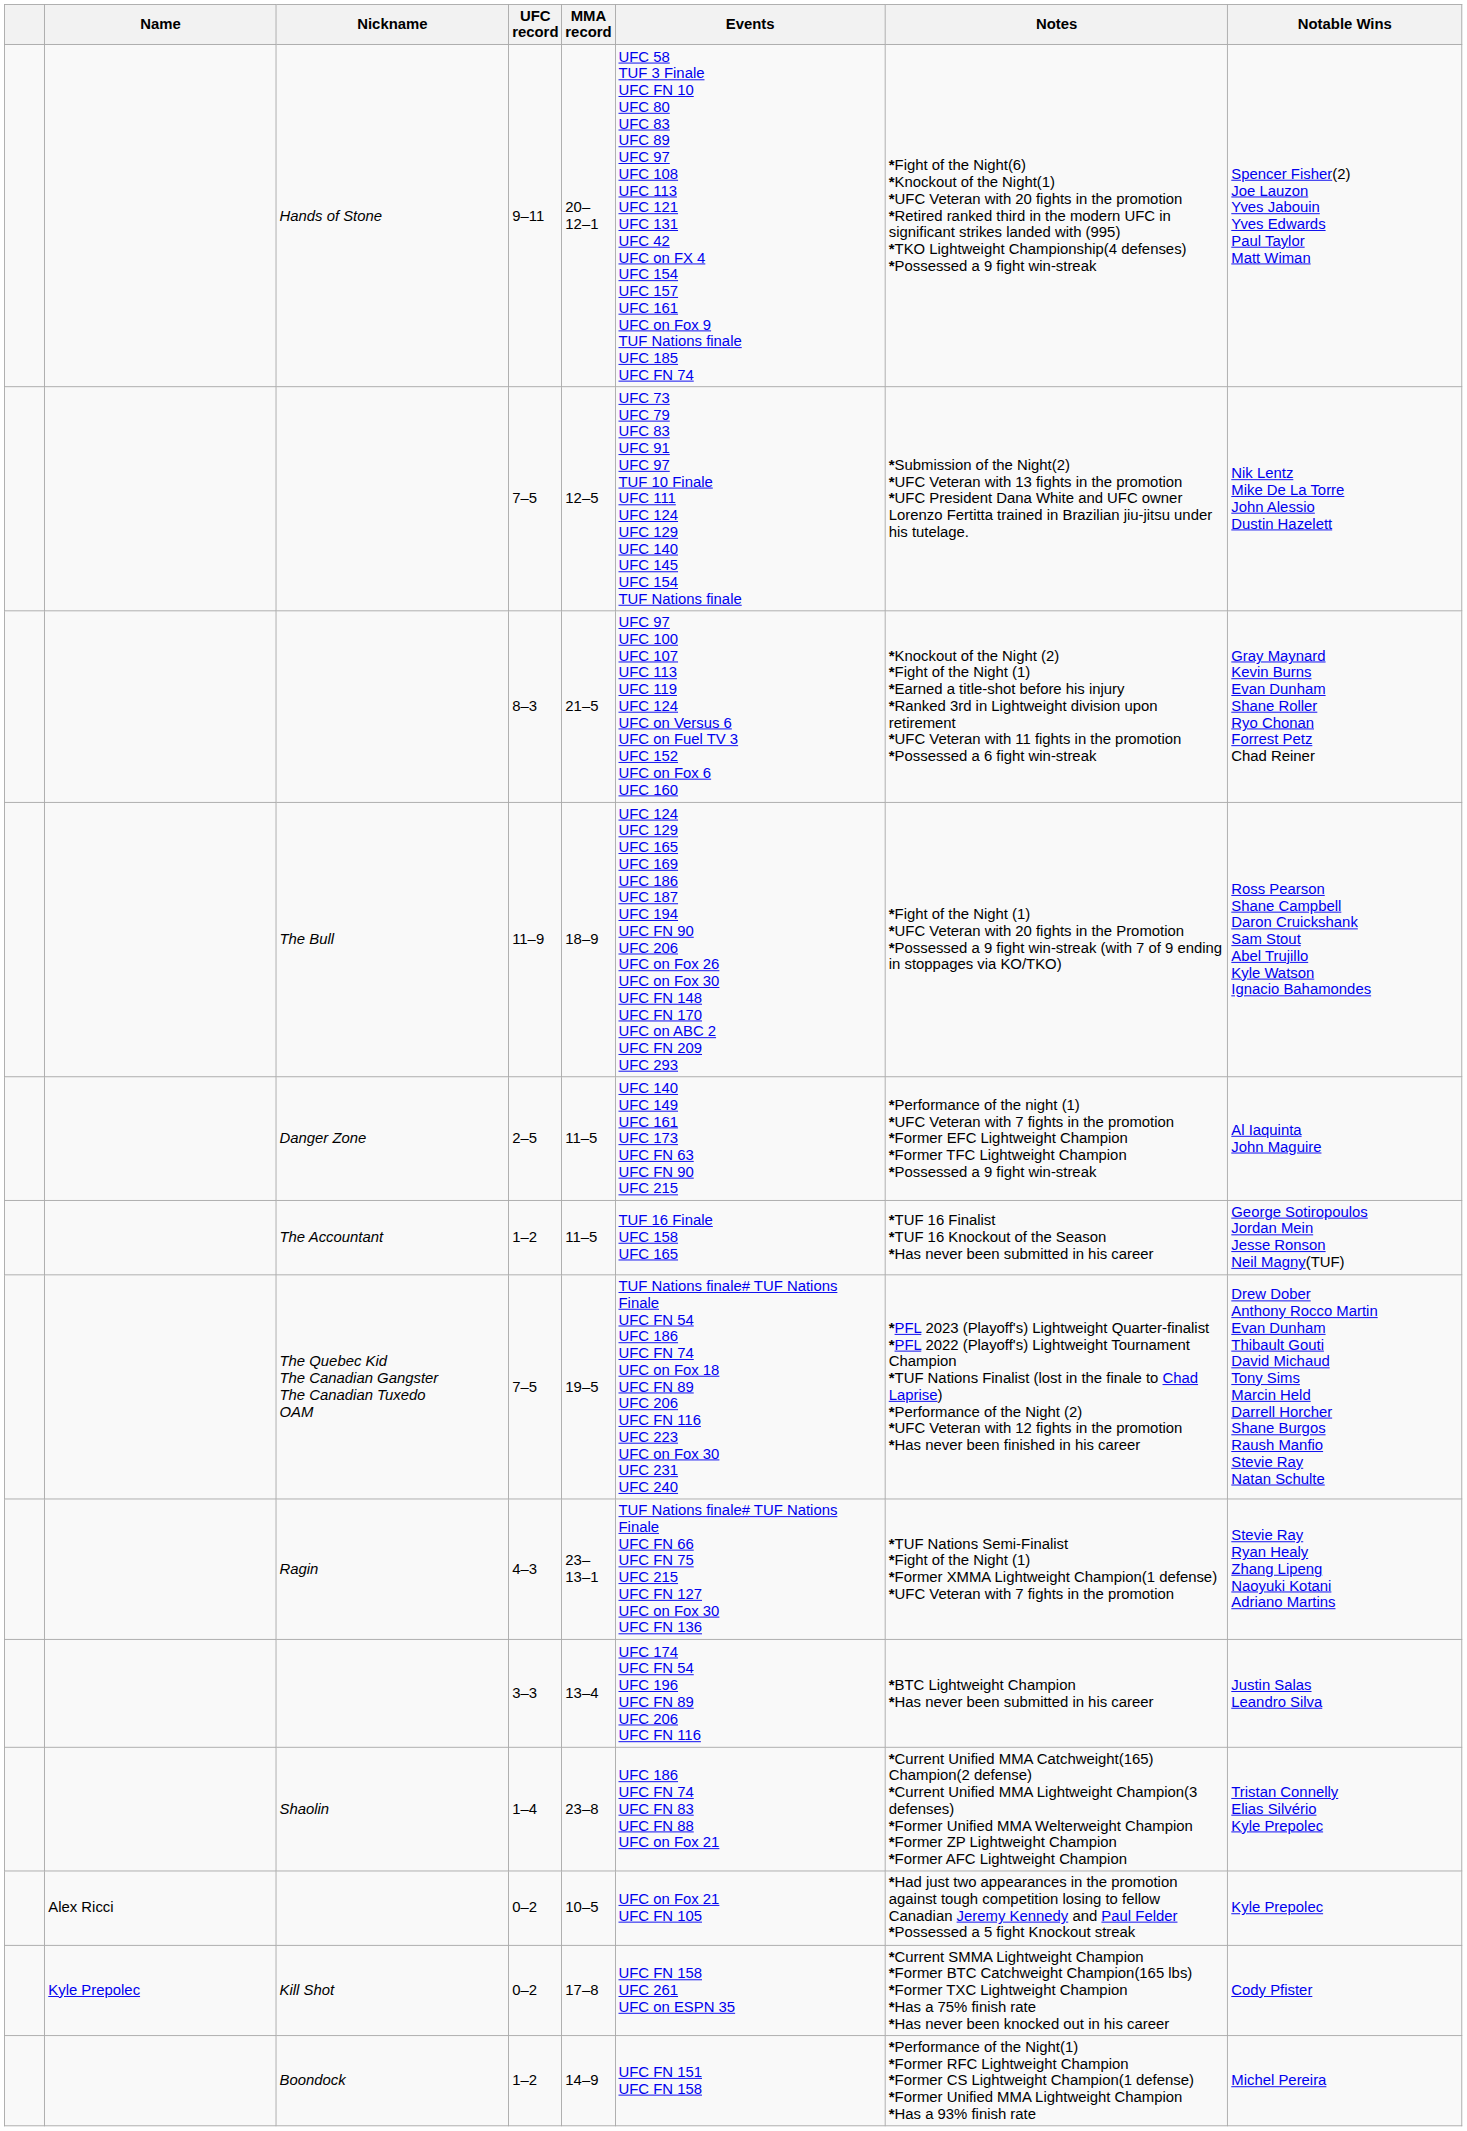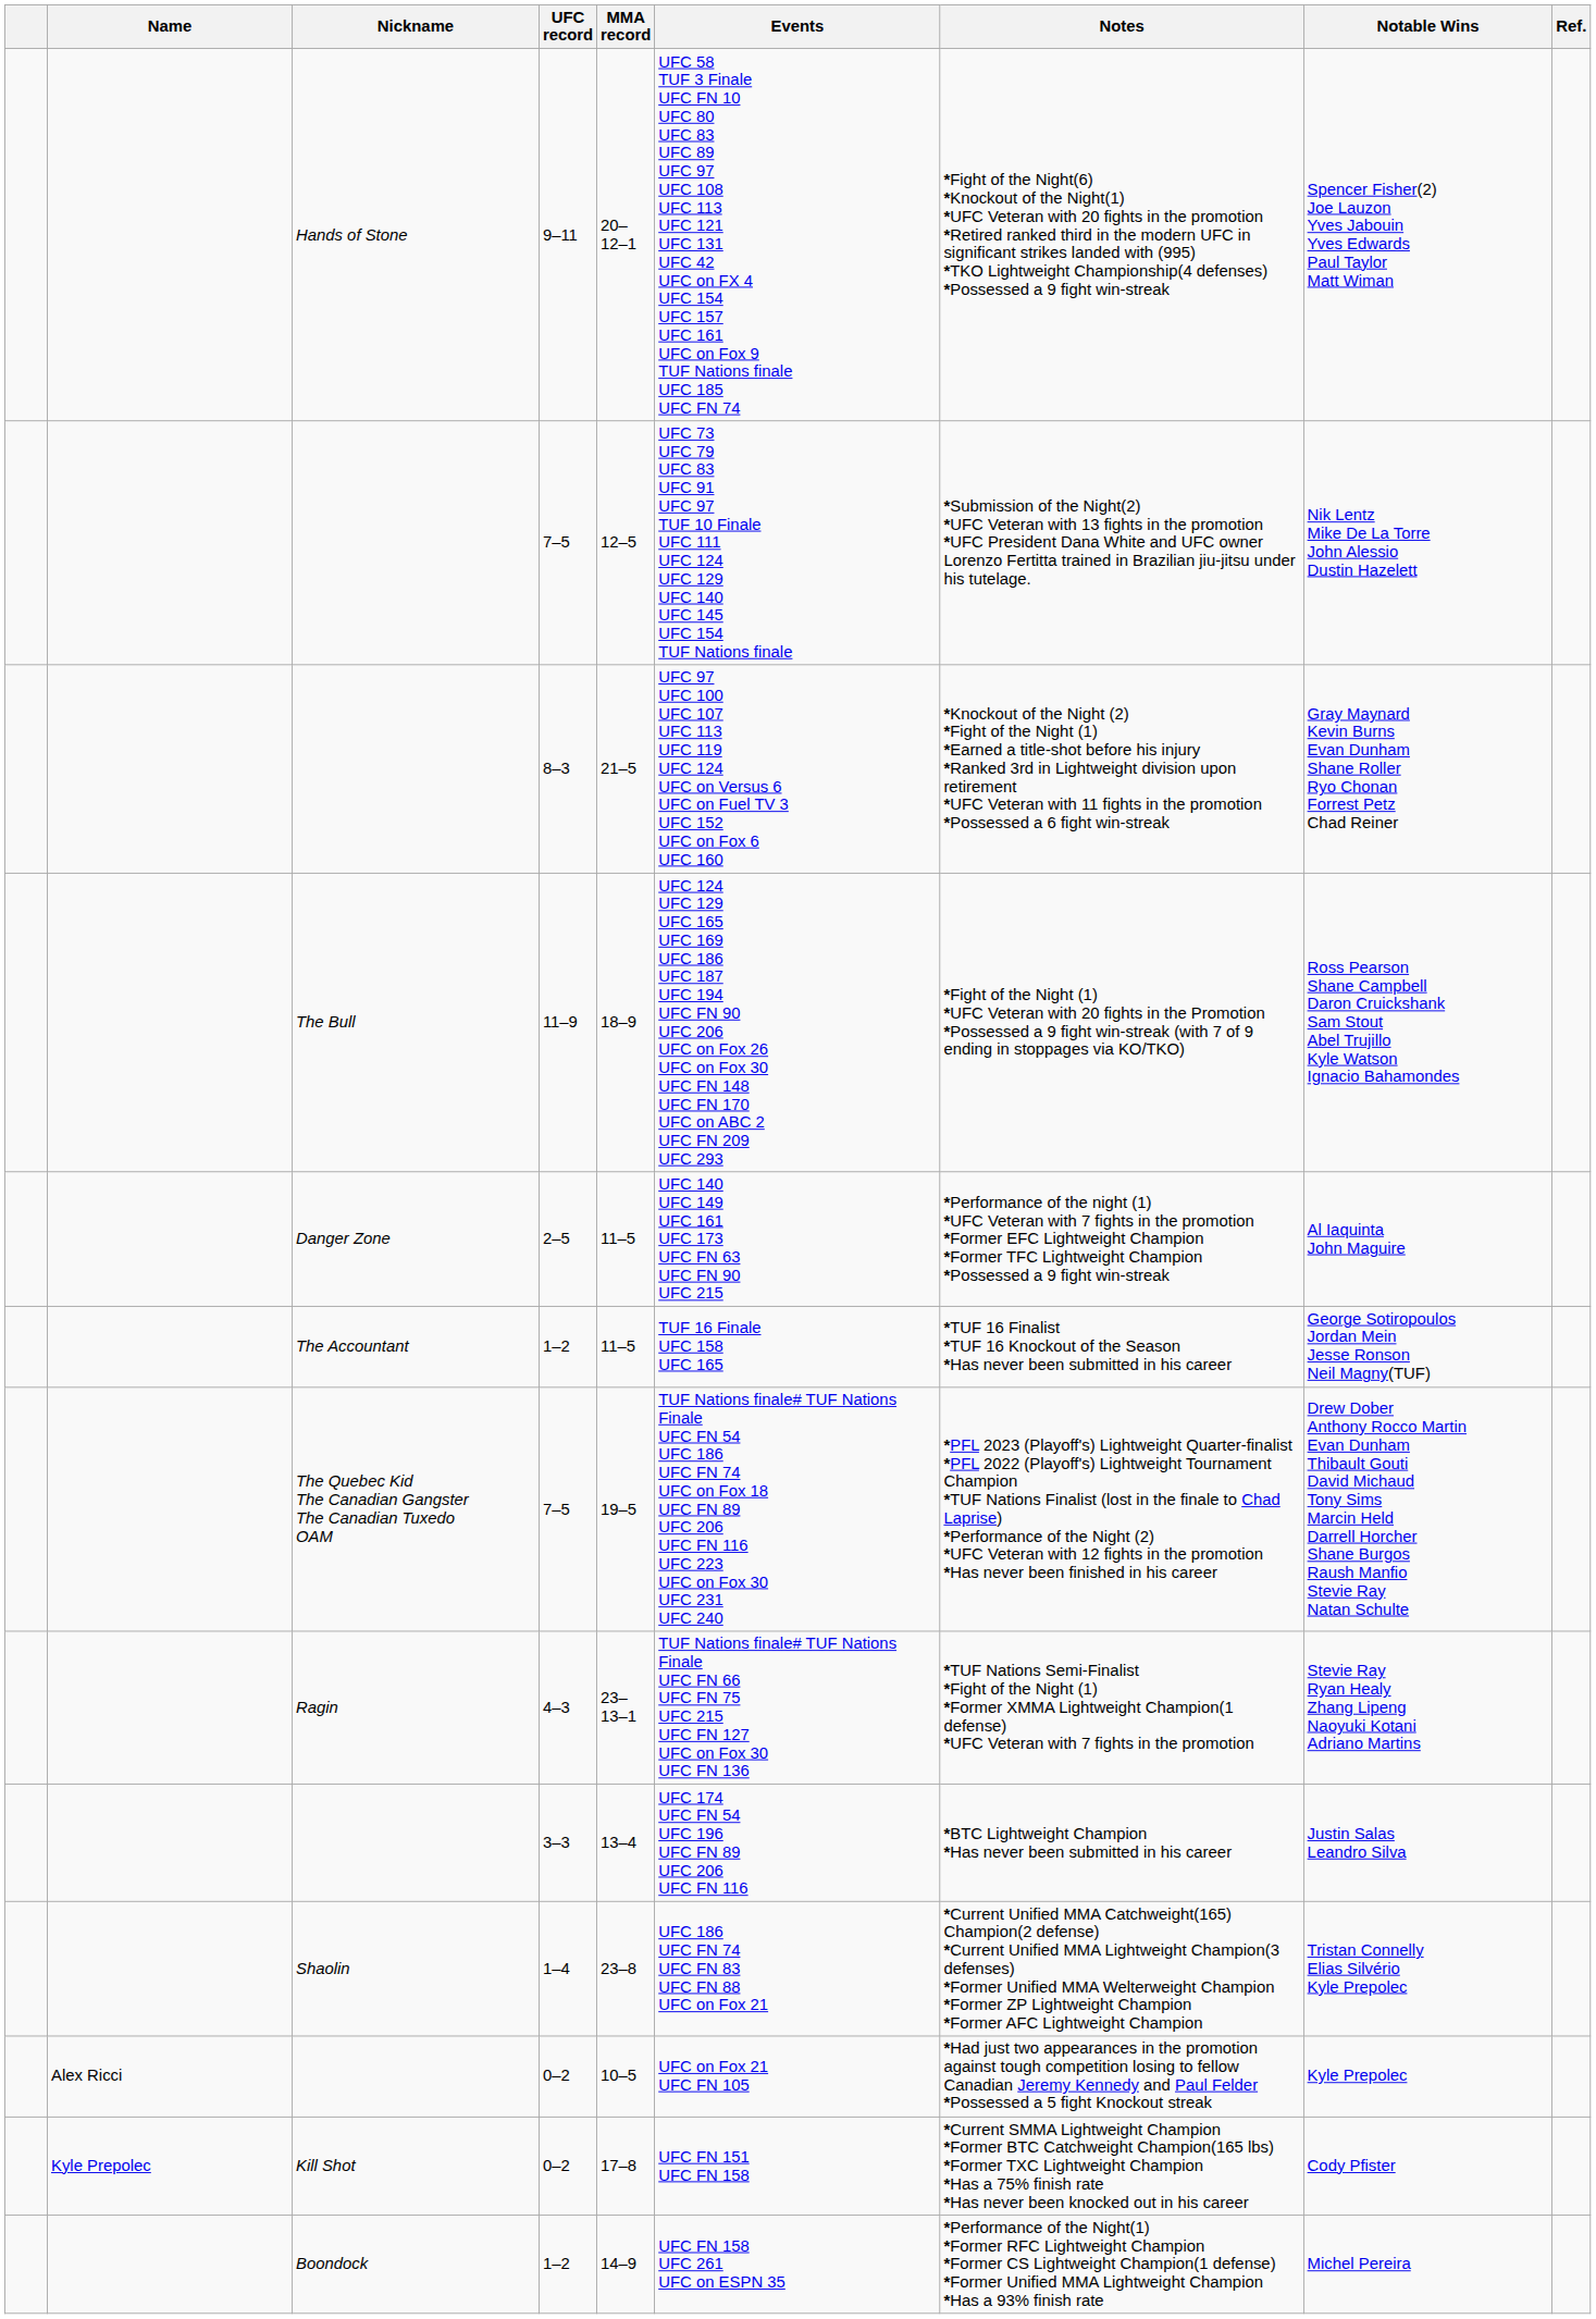 <table class="wikitable sortable" style=" style="width:80%; text-align:center">
 <tr>
 <th width=3%></th>
 <th style="width:17%;">Name</th>
 <th style="width:17%;">Nickname</th>
 <th data-sort-type="number">UFC record</th>
 <th data-sort-type="number">MMA record</th>
 <th style="width:20%;">Events</th>
 <th style="width:25%;">Notes</th>
 <th style="width:17%;">Notable Wins</th>
+<th style="width:3%;">Ref.</th>
 </tr>
 <tr>
 <td></td>
 <td></td>
 <td><em>Hands of Stone</em></td>
 <td>9–11</td>
 <td>20–12–1</td>
 <td><a href='#'>UFC 58</a><br> <a href='#'>TUF 3 Finale</a><br> <a href='#'>UFC FN 10</a><br> <a href='#'>UFC 80</a><br> <a href='#'>UFC 83</a><br> <a href='#'>UFC 89</a><br> <a href='#'>UFC 97</a><br> <a href='#'>UFC 108</a><br> <a href='#'>UFC 113</a><br> <a href='#'>UFC 121</a><br> <a href='#'>UFC 131</a><br> <a href='#'>UFC 42</a><br> <a href='#'>UFC on FX 4</a><br> <a href='#'>UFC 154</a><br> <a href='#'>UFC 157</a><br> <a href='#'>UFC 161</a><br> <a href='#'>UFC on Fox 9</a><br> <a href='#'>TUF Nations finale</a><br> <a href='#'>UFC 185</a><br> <a href='#'>UFC FN 74</a></td>
 <td><strong>*</strong>Fight of the Night(6)<br> <strong>*</strong>Knockout of the Night(1)<br> <strong>*</strong>UFC Veteran with 20 fights in the promotion<br> <strong>*</strong>Retired ranked third in the modern UFC in significant strikes landed with (995)<br> <strong>*</strong>TKO Lightweight Championship(4 defenses)<br> <strong>*</strong>Possessed a 9 fight win-streak</td>
 <td><a href='#'>Spencer Fisher</a>(2)<br> <a href='#'>Joe Lauzon</a><br> <a href='#'>Yves Jabouin</a><br> <a href='#'>Yves Edwards</a><br> <a href='#'>Paul Taylor</a><br> <a href='#'>Matt Wiman</a></td>
+<td></td>
 </tr>
 <tr>
 <td></td>
 <td></td>
 <td></td>
 <td>7–5</td>
 <td>12–5</td>
 <td><a href='#'>UFC 73</a><br> <a href='#'>UFC 79</a><br> <a href='#'>UFC 83</a><br> <a href='#'>UFC 91</a><br> <a href='#'>UFC 97</a><br> <a href='#'>TUF 10 Finale</a><br> <a href='#'>UFC 111</a><br> <a href='#'>UFC 124</a><br> <a href='#'>UFC 129</a><br> <a href='#'>UFC 140</a><br> <a href='#'>UFC 145</a><br> <a href='#'>UFC 154</a><br> <a href='#'>TUF Nations finale</a></td>
 <td><strong>*</strong>Submission of the Night(2)<br> <strong>*</strong>UFC Veteran with 13 fights in the promotion<br> <strong>*</strong>UFC President Dana White and UFC owner Lorenzo Fertitta trained in Brazilian jiu-jitsu under his tutelage.</td>
 <td><a href='#'>Nik Lentz</a><br> <a href='#'>Mike De La Torre</a><br> <a href='#'>John Alessio</a><br> <a href='#'>Dustin Hazelett</a></td>
+<td></td>
 </tr>
 <tr>
 <td></td>
 <td></td>
 <td></td>
 <td>8–3</td>
 <td>21–5</td>
 <td><a href='#'>UFC 97</a><br> <a href='#'>UFC 100</a><br> <a href='#'>UFC 107</a><br> <a href='#'>UFC 113</a><br> <a href='#'>UFC 119</a><br> <a href='#'>UFC 124</a><br> <a href='#'>UFC on Versus 6</a><br> <a href='#'>UFC on Fuel TV 3</a><br> <a href='#'>UFC 152</a><br> <a href='#'>UFC on Fox 6</a><br> <a href='#'>UFC 160</a></td>
 <td><strong>*</strong>Knockout of the Night (2)<br> <strong>*</strong>Fight of the Night (1)<br> <strong>*</strong>Earned a title-shot before his injury<br> <strong>*</strong>Ranked 3rd in Lightweight division upon retirement<br> <strong>*</strong>UFC Veteran with 11 fights in the promotion<br> <strong>*</strong>Possessed a 6 fight win-streak</td>
 <td><a href='#'>Gray Maynard</a><br> <a href='#'>Kevin Burns</a><br> <a href='#'>Evan Dunham</a><br> <a href='#'>Shane Roller</a><br> <a href='#'>Ryo Chonan</a><br> <a href='#'>Forrest Petz</a><br> Chad Reiner</td>
+<td></td>
 </tr>
 <tr>
 <td></td>
 <td></td>
 <td><em>The Bull</em></td>
 <td>11–9</td>
 <td>18–9</td>
 <td><a href='#'>UFC 124</a><br> <a href='#'>UFC 129</a><br> <a href='#'>UFC 165</a><br> <a href='#'>UFC 169</a><br> <a href='#'>UFC 186</a><br> <a href='#'>UFC 187</a><br> <a href='#'>UFC 194</a><br> <a href='#'>UFC FN 90</a><br> <a href='#'>UFC 206</a><br> <a href='#'>UFC on Fox 26</a><br> <a href='#'>UFC on Fox 30</a><br> <a href='#'>UFC FN 148</a><br> <a href='#'>UFC FN 170</a><br> <a href='#'>UFC on ABC 2</a><br> <a href='#'>UFC FN 209</a><br> <a href='#'>UFC 293</a></td>
 <td><strong>*</strong>Fight of the Night (1)<br> <strong>*</strong>UFC Veteran with 20 fights in the Promotion<br> <strong>*</strong>Possessed a 9 fight win-streak (with 7 of 9 ending in stoppages via KO/TKO)</td>
 <td><a href='#'>Ross Pearson</a><br> <a href='#'>Shane Campbell</a><br> <a href='#'>Daron Cruickshank</a><br> <a href='#'>Sam Stout</a><br> <a href='#'>Abel Trujillo</a><br> <a href='#'>Kyle Watson</a><br> <a href='#'>Ignacio Bahamondes</a></td>
+<td></td>
 </tr>
 <tr>
 <td></td>
 <td></td>
 <td><em>Danger Zone</em></td>
 <td>2–5</td>
 <td>11–5</td>
 <td><a href='#'>UFC 140</a><br> <a href='#'>UFC 149</a><br> <a href='#'>UFC 161</a><br> <a href='#'>UFC 173</a><br> <a href='#'>UFC FN 63</a><br> <a href='#'>UFC FN 90</a><br> <a href='#'>UFC 215</a></td>
 <td><strong>*</strong>Performance of the night (1)<br> <strong>*</strong>UFC Veteran with 7 fights in the promotion<br> <strong>*</strong>Former EFC Lightweight Champion<br> <strong>*</strong>Former TFC Lightweight Champion<br> <strong>*</strong>Possessed a 9 fight win-streak</td>
 <td><a href='#'>Al Iaquinta</a><br> <a href='#'>John Maguire</a></td>
+<td></td>
 </tr>
 <tr>
 <td></td>
 <td></td>
 <td><em>The Accountant</em></td>
 <td>1–2</td>
 <td>11–5</td>
 <td><a href='#'>TUF 16 Finale</a><br> <a href='#'>UFC 158</a><br> <a href='#'>UFC 165</a></td>
 <td><strong>*</strong>TUF 16 Finalist<br> <strong>*</strong>TUF 16 Knockout of the Season<br> <strong>*</strong>Has never been submitted in his career</td>
 <td><a href='#'>George Sotiropoulos</a><br> <a href='#'>Jordan Mein</a><br> <a href='#'>Jesse Ronson</a><br> <a href='#'>Neil Magny</a>(TUF)</td>
+<td></td>
 </tr>
 <tr>
 <td></td>
 <td></td>
 <td><em>The Quebec Kid</em><br> <em>The Canadian Gangster</em><br> <em>The Canadian Tuxedo</em><br> <em>OAM</em></td>
 <td>7–5</td>
 <td>19–5</td>
 <td><a href='#'>TUF Nations finale# TUF Nations Finale</a><br> <a href='#'>UFC FN 54</a><br> <a href='#'>UFC 186</a><br> <a href='#'>UFC FN 74</a><br> <a href='#'>UFC on Fox 18</a><br> <a href='#'>UFC FN 89</a><br> <a href='#'>UFC 206</a><br> <a href='#'>UFC FN 116</a><br> <a href='#'>UFC 223</a><br> <a href='#'>UFC on Fox 30</a><br> <a href='#'>UFC 231</a><br> <a href='#'>UFC 240</a></td>
 <td><strong>*</strong><a href='#'>PFL</a> 2023 (Playoff's) Lightweight Quarter-finalist<br> <strong>*</strong><a href='#'>PFL</a> 2022 (Playoff's) Lightweight Tournament Champion<br> <strong>*</strong>TUF Nations Finalist (lost in the finale to <a href='#'>Chad Laprise</a>)<br> <strong>*</strong>Performance of the Night (2)<br> <strong>*</strong>UFC Veteran with 12 fights in the promotion<br> <strong>*</strong>Has never been finished in his career</td>
 <td><a href='#'>Drew Dober</a><br> <a href='#'>Anthony Rocco Martin</a><br> <a href='#'>Evan Dunham</a><br><a href='#'>Thibault Gouti</a><br> <a href='#'>David Michaud</a><br> <a href='#'>Tony Sims</a><br> <a href='#'>Marcin Held</a><br> <a href='#'>Darrell Horcher</a><br> <a href='#'>Shane Burgos</a><br> <a href='#'>Raush Manfio</a><br> <a href='#'>Stevie Ray</a><br> <a href='#'>Natan Schulte</a></td>
+<td></td>
 </tr>
 <tr>
 <td></td>
 <td></td>
 <td><em>Ragin</em></td>
 <td>4–3</td>
 <td>23–13–1</td>
 <td><a href='#'>TUF Nations finale# TUF Nations Finale</a><br> <a href='#'>UFC FN 66</a><br> <a href='#'>UFC FN 75</a><br> <a href='#'>UFC 215</a><br> <a href='#'>UFC FN 127</a><br> <a href='#'>UFC on Fox 30</a><br> <a href='#'>UFC FN 136</a></td>
 <td><strong>*</strong>TUF Nations Semi-Finalist<br> <strong>*</strong>Fight of the Night (1)<br> <strong>*</strong>Former XMMA Lightweight Champion(1 defense)<br> <strong>*</strong>UFC Veteran with 7 fights in the promotion</td>
 <td><a href='#'>Stevie Ray</a><br> <a href='#'>Ryan Healy</a><br> <a href='#'>Zhang Lipeng</a><br> <a href='#'>Naoyuki Kotani</a><br> <a href='#'>Adriano Martins</a></td>
+<td></td>
 </tr>
 <tr>
 <td></td>
 <td></td>
 <td></td>
 <td>3–3</td>
 <td>13–4</td>
 <td><a href='#'>UFC 174</a><br> <a href='#'>UFC FN 54</a><br> <a href='#'>UFC 196</a><br> <a href='#'>UFC FN 89</a><br> <a href='#'>UFC 206</a><br> <a href='#'>UFC FN 116</a></td>
 <td><strong>*</strong>BTC Lightweight Champion<br> <strong>*</strong>Has never been submitted in his career</td>
 <td><a href='#'>Justin Salas</a><br> <a href='#'>Leandro Silva</a></td>
+<td></td>
 </tr>
 <tr>
 <td></td>
 <td></td>
 <td><em>Shaolin</em></td>
 <td>1–4</td>
 <td>23–8</td>
 <td><a href='#'>UFC 186</a><br> <a href='#'>UFC FN 74</a><br> <a href='#'>UFC FN 83</a><br> <a href='#'>UFC FN 88</a><br> <a href='#'>UFC on Fox 21</a></td>
 <td><strong>*</strong>Current Unified MMA Catchweight(165) Champion(2 defense)<br> <strong>*</strong>Current Unified MMA Lightweight Champion(3 defenses)<br> <strong>*</strong>Former Unified MMA Welterweight Champion<br> <strong>*</strong>Former ZP Lightweight Champion<br> <strong>*</strong>Former AFC Lightweight Champion</td>
 <td><a href='#'>Tristan Connelly</a><br> <a href='#'>Elias Silvério</a><br> <a href='#'>Kyle Prepolec</a></td>
+<td></td>
 </tr>
 <tr>
 <td></td>
 <td>Alex Ricci</td>
 <td></td>
 <td>0–2</td>
 <td>10–5</td>
 <td><a href='#'>UFC on Fox 21</a><br> <a href='#'>UFC FN 105</a></td>
 <td><strong>*</strong>Had just two appearances in the promotion against tough competition losing to fellow Canadian <a href='#'>Jeremy Kennedy</a> and <a href='#'>Paul Felder</a><br> <strong>*</strong>Possessed a 5 fight Knockout streak</td>
 <td><a href='#'>Kyle Prepolec</a></td>
+<td></td>
 </tr>
 <tr>
 <td></td>
 <td><a href='#'>Kyle Prepolec</a></td>
 <td><em>Kill Shot</em></td>
 <td>0–2</td>
 <td>17–8</td>
-<td><a href='#'>UFC FN 158</a><br> <a href='#'>UFC 261</a><br> <a href='#'>UFC on ESPN 35</a></td>
+<td><a href='#'>UFC FN 151</a><br> <a href='#'>UFC FN 158</a></td>
 <td><strong>*</strong>Current SMMA Lightweight Champion<br> <strong>*</strong>Former BTC Catchweight Champion(165 lbs)<br> <strong>*</strong>Former TXC Lightweight Champion<br> <strong>*</strong>Has a 75% finish rate<br> <strong>*</strong>Has never been knocked out in his career</td>
 <td><a href='#'>Cody Pfister</a></td>
+<td></td>
 </tr>
 <tr>
 <td></td>
 <td></td>
 <td><em>Boondock</em></td>
 <td>1–2</td>
 <td>14–9</td>
-<td><a href='#'>UFC FN 151</a><br> <a href='#'>UFC FN 158</a></td>
+<td><a href='#'>UFC FN 158</a><br> <a href='#'>UFC 261</a><br> <a href='#'>UFC on ESPN 35</a></td>
 <td><strong>*</strong>Performance of the Night(1)<br><strong>*</strong>Former RFC Lightweight Champion<br> <strong>*</strong>Former CS Lightweight Champion(1 defense)<br> <strong>*</strong>Former Unified MMA Lightweight Champion<br> <strong>*</strong>Has a 93% finish rate<br></td>
 <td><a href='#'>Michel Pereira</a></td>
+<td></td>
 </tr>
 </table>
